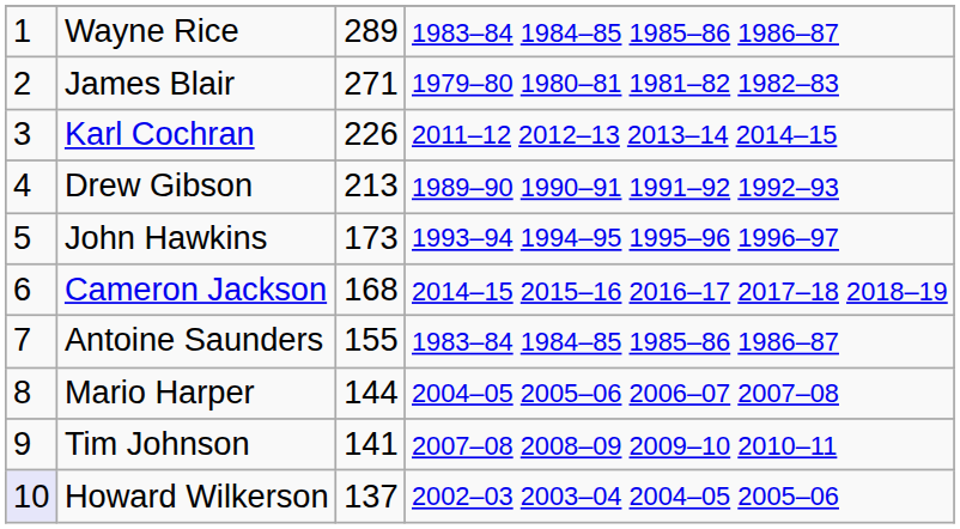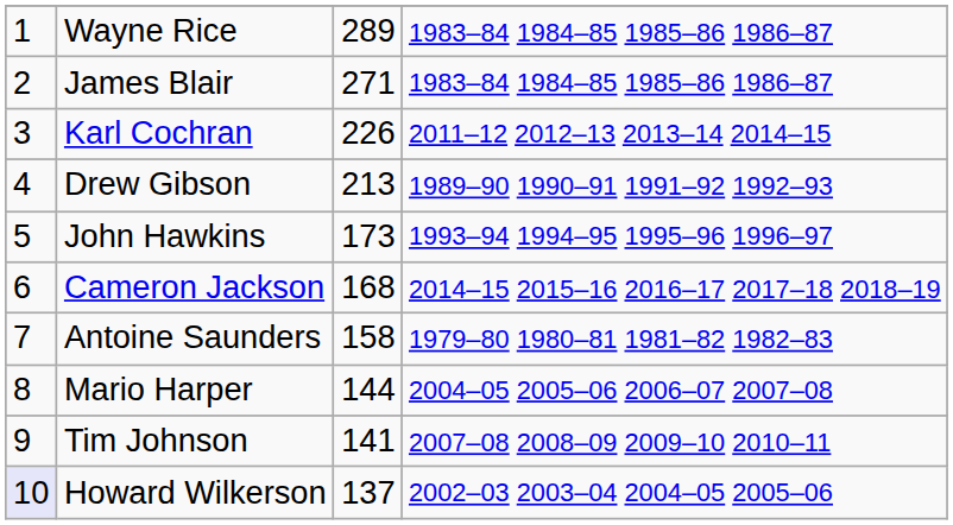 <table class="wikitable">
 <tr>
 </tr>
 <tr>
 <td>1</td>
 <td>Wayne Rice</td>
 <td>289</td>
 <td style="font-size:80%;"><a href='#'>1983–84</a> <a href='#'>1984–85</a> <a href='#'>1985–86</a> <a href='#'>1986–87</a></td>
 </tr>
 <tr>
 <td>2</td>
 <td>James Blair</td>
 <td>271</td>
-<td style="font-size:80%;"><a href='#'>1979–80</a> <a href='#'>1980–81</a> <a href='#'>1981–82</a> <a href='#'>1982–83</a></td>
+<td style="font-size:80%;"><a href='#'>1983–84</a> <a href='#'>1984–85</a> <a href='#'>1985–86</a> <a href='#'>1986–87</a></td>
 </tr>
 <tr>
 <td>3</td>
 <td><a href='#'>Karl Cochran</a></td>
 <td>226</td>
 <td style="font-size:80%;"><a href='#'>2011–12</a> <a href='#'>2012–13</a> <a href='#'>2013–14</a> <a href='#'>2014–15</a></td>
 </tr>
 <tr>
 <td>4</td>
 <td>Drew Gibson</td>
 <td>213</td>
 <td style="font-size:80%;"><a href='#'>1989–90</a> <a href='#'>1990–91</a> <a href='#'>1991–92</a> <a href='#'>1992–93</a></td>
 </tr>
 <tr>
 <td>5</td>
 <td>John Hawkins</td>
 <td>173</td>
 <td style="font-size:80%;"><a href='#'>1993–94</a> <a href='#'>1994–95</a> <a href='#'>1995–96</a> <a href='#'>1996–97</a></td>
 </tr>
 <tr>
 <td>6</td>
 <td><a href='#'>Cameron Jackson</a></td>
 <td>168</td>
 <td style="font-size:80%;"><a href='#'>2014–15</a> <a href='#'>2015–16</a> <a href='#'>2016–17</a> <a href='#'>2017–18</a> <a href='#'>2018–19</a></td>
 </tr>
 <tr>
 <td>7</td>
 <td>Antoine Saunders</td>
-<td>155</td>
-<td style="font-size:80%;"><a href='#'>1983–84</a> <a href='#'>1984–85</a> <a href='#'>1985–86</a> <a href='#'>1986–87</a></td>
+<td>158</td>
+<td style="font-size:80%;"><a href='#'>1979–80</a> <a href='#'>1980–81</a> <a href='#'>1981–82</a> <a href='#'>1982–83</a></td>
 </tr>
 <tr>
 <td>8</td>
 <td>Mario Harper</td>
 <td>144</td>
 <td style="font-size:80%;"><a href='#'>2004–05</a> <a href='#'>2005–06</a> <a href='#'>2006–07</a> <a href='#'>2007–08</a></td>
 </tr>
 <tr>
 <td>9</td>
 <td>Tim Johnson</td>
 <td>141</td>
 <td style="font-size:80%;"><a href='#'>2007–08</a> <a href='#'>2008–09</a> <a href='#'>2009–10</a> <a href='#'>2010–11</a></td>
 </tr>
 <tr>
 <td style="background: lavender;">10</td>
 <td>Howard Wilkerson</td>
 <td>137</td>
 <td style="font-size:80%;"><a href='#'>2002–03</a> <a href='#'>2003–04</a> <a href='#'>2004–05</a> <a href='#'>2005–06</a></td>
 </tr>
 </table>
